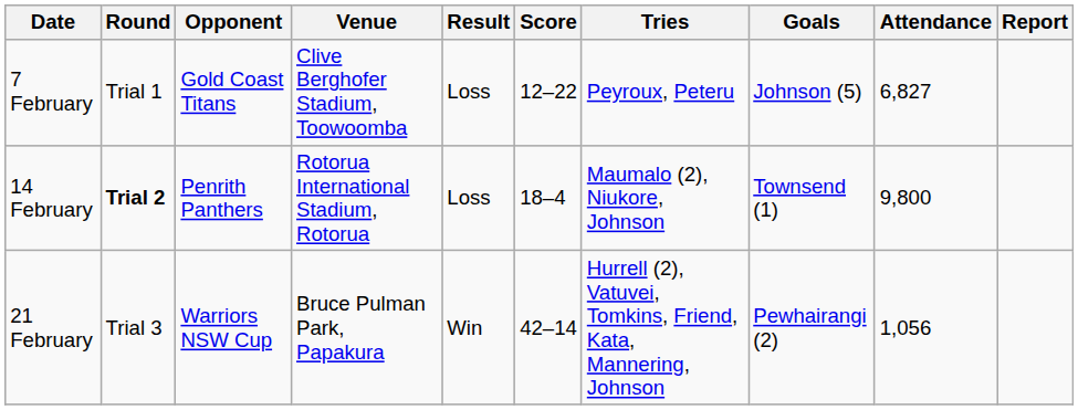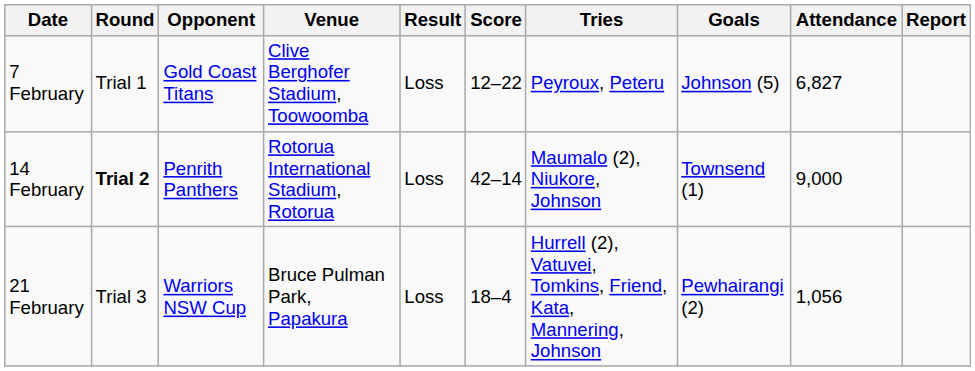 <table class="wikitable"  style="font-size:75%; width:100%;">
 <tr>
 <th>Date</th>
 <th>Round</th>
 <th>Opponent</th>
 <th>Venue</th>
 <th>Result</th>
 <th>Score</th>
 <th>Tries</th>
 <th>Goals</th>
 <th>Attendance</th>
 <th>Report</th>
 </tr>
 <tr>
 <td>7 February</td>
 <td>Trial 1</td>
 <td><a href='#'>Gold Coast Titans</a></td>
 <td><a href='#'>Clive Berghofer Stadium</a>, <a href='#'>Toowoomba</a></td>
 <td>Loss</td>
 <td>12–22</td>
 <td><a href='#'>Peyroux</a>, <a href='#'>Peteru</a></td>
 <td><a href='#'>Johnson</a> (5)</td>
 <td>6,827</td>
 <td></td>
 </tr>
 <tr>
 <td>14 February</td>
 <td><strong>Trial 2</strong></td>
 <td><a href='#'>Penrith Panthers</a></td>
 <td><a href='#'>Rotorua International Stadium</a>, <a href='#'>Rotorua</a></td>
 <td>Loss</td>
-<td>18–4</td>
+<td>42–14</td>
 <td><a href='#'>Maumalo</a> (2), <a href='#'>Niukore</a>, <a href='#'>Johnson</a></td>
 <td><a href='#'>Townsend</a> (1)</td>
-<td>9,800</td>
+<td>9,000</td>
 <td></td>
 </tr>
 <tr>
 <td>21 February</td>
 <td>Trial 3</td>
 <td><a href='#'>Warriors</a> <a href='#'>NSW Cup</a></td>
 <td>Bruce Pulman Park, <a href='#'>Papakura</a></td>
-<td>Win</td>
-<td>42–14</td>
+<td>Loss</td>
+<td>18–4</td>
 <td><a href='#'>Hurrell</a> (2), <a href='#'>Vatuvei</a>, <a href='#'>Tomkins</a>, <a href='#'>Friend</a>, <a href='#'>Kata</a>, <a href='#'>Mannering</a>, <a href='#'>Johnson</a></td>
 <td><a href='#'>Pewhairangi</a> (2)</td>
 <td>1,056</td>
 <td></td>
 </tr>
 </table>
